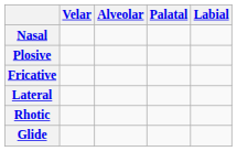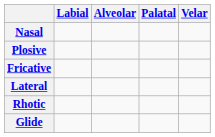 <table class="wikitable" style="text-align:center">
 <tr>
 <th></th>
-<th><a href='#'>Velar</a></th>
+<th><a href='#'>Labial</a></th>
 <th><a href='#'>Alveolar</a></th>
 <th><a href='#'>Palatal</a></th>
-<th><a href='#'>Labial</a></th>
+<th><a href='#'>Velar</a></th>
 </tr>
 <tr>
 <th><a href='#'>Nasal</a></th>
 <td></td>
 <td></td>
 <td></td>
 <td></td>
 </tr>
 <tr>
 <th><a href='#'>Plosive</a></th>
 <td></td>
 <td></td>
 <td></td>
 <td></td>
 </tr>
 <tr>
 <th><a href='#'>Fricative</a></th>
 <td></td>
 <td></td>
 <td></td>
 <td></td>
 </tr>
 <tr>
 <th><a href='#'>Lateral</a></th>
 <td></td>
 <td></td>
 <td></td>
 <td></td>
 </tr>
 <tr>
 <th><a href='#'>Rhotic</a></th>
 <td></td>
 <td></td>
 <td></td>
 <td></td>
 </tr>
 <tr>
 <th><a href='#'>Glide</a></th>
 <td></td>
 <td></td>
 <td></td>
 <td></td>
 </tr>
 </table>
